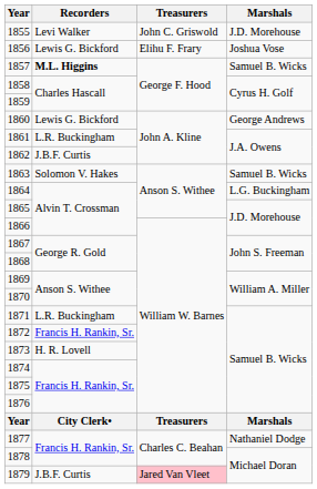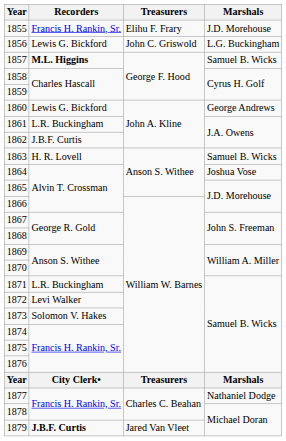 <table class="wikitable" border="1">
 <tr>
 <th>Year</th>
 <th>Recorders</th>
 <th>Treasurers</th>
 <th>Marshals</th>
 </tr>
 <tr>
 <td>1855</td>
-<td>Levi Walker</td>
-<td>John C. Griswold</td>
+<td><a href='#'>Francis H. Rankin, Sr.</a></td>
+<td>Elihu F. Frary</td>
 <td>J.D. Morehouse</td>
 </tr>
 <tr>
 <td>1856</td>
 <td>Lewis G. Bickford</td>
-<td>Elihu F. Frary</td>
-<td>Joshua Vose</td>
+<td>John C. Griswold</td>
+<td>L.G. Buckingham</td>
 </tr>
 <tr>
 <td>1857</td>
 <td><strong>M.L. Higgins</strong></td>
 <td rowspan=3>George F. Hood</td>
 <td>Samuel B. Wicks</td>
 </tr>
 <tr>
 <td>1858</td>
 <td rowspan=2>Charles Hascall</td>
 <td rowspan=2>Cyrus H. Golf</td>
 </tr>
 <tr>
 <td>1859</td>
 </tr>
 <tr>
 <td>1860</td>
 <td>Lewis G. Bickford</td>
 <td rowspan=3>John A. Kline</td>
 <td>George Andrews</td>
 </tr>
 <tr>
 <td>1861</td>
 <td>L.R. Buckingham</td>
 <td rowspan=2>J.A. Owens</td>
 </tr>
 <tr>
 <td>1862</td>
 <td>J.B.F. Curtis</td>
 </tr>
 <tr>
 <td>1863</td>
-<td>Solomon V. Hakes</td>
+<td>H. R. Lovell</td>
 <td rowspan=3>Anson S. Withee</td>
 <td>Samuel B. Wicks</td>
 </tr>
 <tr>
 <td>1864</td>
 <td rowspan=3>Alvin T. Crossman</td>
-<td>L.G. Buckingham</td>
+<td>Joshua Vose</td>
 </tr>
 <tr>
 <td>1865</td>
 <td rowspan=2>J.D. Morehouse</td>
 </tr>
 <tr>
 <td>1866</td>
 <td rowspan=11>William W. Barnes</td>
 </tr>
 <tr>
 <td>1867</td>
 <td rowspan=2>George R. Gold</td>
 <td rowspan=2>John S. Freeman</td>
 </tr>
 <tr>
 <td>1868</td>
 </tr>
 <tr>
 <td>1869</td>
 <td rowspan=2>Anson S. Withee</td>
 <td rowspan=2>William A. Miller</td>
 </tr>
 <tr>
 <td>1870</td>
 </tr>
 <tr>
 <td>1871</td>
 <td>L.R. Buckingham</td>
 <td rowspan=6>Samuel B. Wicks</td>
 </tr>
 <tr>
 <td>1872</td>
-<td><a href='#'>Francis H. Rankin, Sr.</a></td>
+<td>Levi Walker</td>
 </tr>
 <tr>
 <td>1873</td>
-<td>H. R. Lovell</td>
+<td>Solomon V. Hakes</td>
 </tr>
 <tr>
 <td>1874</td>
 <td rowspan=3><a href='#'>Francis H. Rankin, Sr.</a></td>
 </tr>
 <tr>
 <td>1875</td>
 </tr>
 <tr>
 <td>1876</td>
 </tr>
 <tr>
 <th>Year</th>
 <th>City Clerk•</th>
 <th>Treasurers</th>
 <th>Marshals</th>
 </tr>
 <tr>
 <td>1877</td>
 <td rowspan=2><a href='#'>Francis H. Rankin, Sr.</a></td>
 <td rowspan=2>Charles C. Beahan</td>
 <td>Nathaniel Dodge</td>
 </tr>
 <tr>
 <td>1878</td>
 <td rowspan=2>Michael Doran</td>
 </tr>
 <tr>
 <td>1879</td>
-<td>J.B.F. Curtis</td>
-<td style="background: pink;">Jared Van Vleet</td>
+<td><strong>J.B.F. Curtis</strong></td>
+<td>Jared Van Vleet</td>
 </tr>
 </table>
